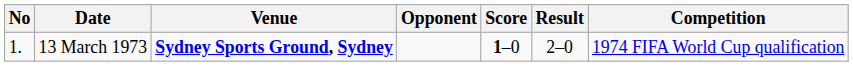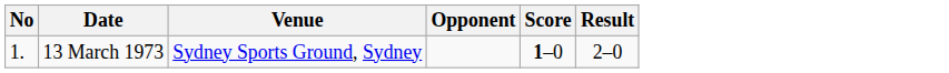 <table class="wikitable" style="font-size:100%;">
 <tr>
 <th>No</th>
 <th>Date</th>
 <th>Venue</th>
 <th>Opponent</th>
 <th>Score</th>
 <th>Result</th>
-<th>Competition</th>
 </tr>
 <tr>
 <td>1.</td>
 <td>13 March 1973</td>
-<td><strong><a href='#'>Sydney Sports Ground</a>, <a href='#'>Sydney</a></strong></td>
+<td><a href='#'>Sydney Sports Ground</a>, <a href='#'>Sydney</a></td>
 <td></td>
 <td align=center><strong>1</strong>–0</td>
 <td align=center>2–0</td>
-<td><a href='#'>1974 FIFA World Cup qualification</a></td>
 </tr>
 </table>
